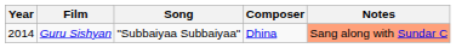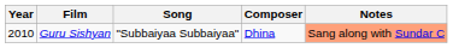 <table class="wikitable sortable">
 <tr>
 <th scope="col">Year</th>
 <th scope="col">Film</th>
 <th scope="col">Song</th>
 <th scope="col">Composer</th>
 <th scope="col" class="unsortable">Notes</th>
 </tr>
 <tr>
-<td>2014</td>
+<td>2010</td>
 <td><em><a href='#'>Guru Sishyan</a></em></td>
 <td>"Subbaiyaa Subbaiyaa"</td>
 <td><a href='#'>Dhina</a></td>
 <td style="background: lightsalmon;">Sang along with <a href='#'>Sundar C</a></td>
 </tr>
 </table>
